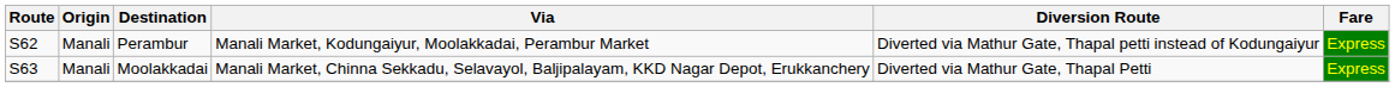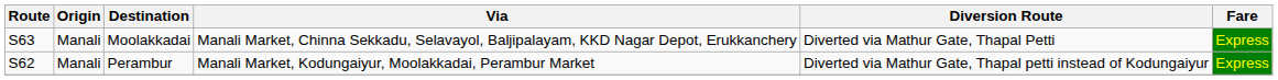 <table class="wikitable sortable collapsable plainrowheaders">
 <tr>
 <th>Route</th>
 <th>Origin</th>
 <th>Destination</th>
 <th>Via</th>
 <th>Diversion Route</th>
 <th>Fare</th>
 </tr>
 <tr>
+<td>S63</td>
+<td>Manali</td>
+<td>Moolakkadai</td>
+<td>Manali Market, Chinna Sekkadu, Selavayol, Baljipalayam, KKD Nagar Depot, Erukkanchery</td>
+<td>Diverted via Mathur Gate, Thapal Petti</td>
+<td style="background:green; color:yellow">Express</td>
+</tr>
+<tr>
 <td>S62</td>
 <td>Manali</td>
 <td>Perambur</td>
 <td>Manali Market, Kodungaiyur, Moolakkadai, Perambur Market</td>
 <td>Diverted via Mathur Gate, Thapal petti instead of Kodungaiyur</td>
 <td style="background:green; color:yellow">Express</td>
 </tr>
 <tr>
-<td>S63</td>
-<td>Manali</td>
-<td>Moolakkadai</td>
-<td>Manali Market, Chinna Sekkadu, Selavayol, Baljipalayam, KKD Nagar Depot, Erukkanchery</td>
-<td>Diverted via Mathur Gate, Thapal Petti</td>
-<td style="background:green; color:yellow">Express</td>
-</tr>
-<tr>
 </tr>
 </table>
